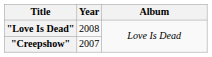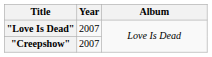 <table class="wikitable plainrowheaders" style="text-align:center">
 <tr>
 <th scope="col">Title</th>
 <th scope="col">Year</th>
 <th scope="col" style="width:10em;">Album</th>
 </tr>
 <tr>
 <th scope="row">"Love Is Dead"</th>
-<td>2008</td>
+<td>2007</td>
 <td rowspan="2"><em>Love Is Dead</em></td>
 </tr>
 <tr>
 <th scope="row">"Creepshow"</th>
 <td>2007</td>
 </tr>
 </table>
